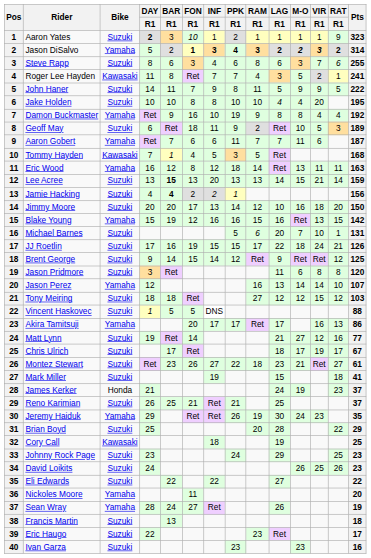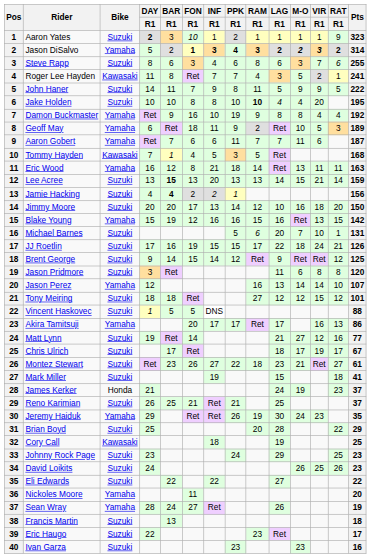 <table class="wikitable" style="font-size: 85%; text-align: center">
 <tr valign="top">
 <th valign="middle" rowspan=2>Pos</th>
 <th valign="middle" rowspan=2>Rider</th>
 <th valign="middle" rowspan=2>Bike</th>
 <th>DAY<br></th>
 <th>BAR<br></th>
 <th>FON<br></th>
 <th>INF<br></th>
 <th>PPK<br></th>
 <th>RAM<br></th>
 <th>LAG<br></th>
 <th>M-O<br></th>
 <th>VIR<br></th>
 <th>RAT<br></th>
 <th valign="middle" rowspan=2>Pts</th>
 </tr>
 <tr>
 <th>R1</th>
 <th>R1</th>
 <th>R1</th>
 <th>R1</th>
 <th>R1</th>
 <th>R1</th>
 <th>R1</th>
 <th>R1</th>
 <th>R1</th>
 <th>R1</th>
 </tr>
 <tr>
 <th>1</th>
 <td align="left"> Aaron Yates</td>
 <td><a href='#'>Suzuki</a></td>
 <td style="background:#dfdfdf;"><strong>2</strong></td>
 <td style="background:#ffdf9f;">3</td>
 <td style="background:#dfffdf;"><em>10</em></td>
 <td style="background:#ffffbf;">1</td>
 <td style="background:#dfdfdf;">2</td>
 <td style="background:#ffffbf;">1</td>
 <td style="background:#ffffbf;">1</td>
 <td style="background:#ffffbf;">1</td>
 <td style="background:#ffffbf;">1</td>
 <td style="background:#dfffdf;">9</td>
 <th>323</th>
 </tr>
 <tr>
 <th>2</th>
 <td align="left"> Jason DiSalvo</td>
 <td><a href='#'>Yamaha</a></td>
 <td style="background:#dfffdf;">5</td>
 <td style="background:#dfdfdf;">2</td>
 <td style="background:#ffffbf;"><strong>1</strong></td>
 <td style="background:#ffdf9f;"><strong>3</strong></td>
 <td style="background:#dfffdf;"><strong>4</strong></td>
 <td style="background:#ffdf9f;"><strong>3</strong></td>
 <td style="background:#dfdfdf;"><strong>2</strong></td>
 <td style="background:#dfdfdf;"><strong><em>2</em></strong></td>
 <td style="background:#ffdf9f;"><strong><em>3</em></strong></td>
 <td style="background:#dfdfdf;"><strong>2</strong></td>
 <th>314</th>
 </tr>
 <tr>
 <th>3</th>
 <td align="left"> <a href='#'>Steve Rapp</a></td>
 <td><a href='#'>Suzuki</a></td>
 <td style="background:#dfffdf;">8</td>
 <td style="background:#dfffdf;">6</td>
 <td style="background:#ffdf9f;">3</td>
 <td style="background:#dfffdf;">4</td>
 <td style="background:#dfffdf;">6</td>
 <td style="background:#dfffdf;">8</td>
 <td style="background:#dfffdf;">6</td>
 <td style="background:#ffdf9f;">3</td>
 <td style="background:#dfffdf;">7</td>
 <td style="background:#dfffdf;"><em>6</em></td>
 <th>255</th>
 </tr>
 <tr>
 <th>4</th>
 <td align="left"> Roger Lee Hayden</td>
 <td><a href='#'>Kawasaki</a></td>
 <td style="background:#dfffdf;">11</td>
 <td style="background:#dfffdf;">8</td>
 <td style="background:#efcfff;">Ret</td>
 <td style="background:#dfffdf;">7</td>
 <td style="background:#dfffdf;">7</td>
 <td style="background:#dfffdf;">4</td>
 <td style="background:#ffdf9f;">3</td>
 <td style="background:#dfffdf;">5</td>
 <td style="background:#dfdfdf;">2</td>
 <td style="background:#ffffbf;">1</td>
 <th>241</th>
 </tr>
 <tr>
 <th>5</th>
 <td align="left"> <a href='#'>John Haner</a></td>
 <td><a href='#'>Suzuki</a></td>
 <td style="background:#dfffdf;">14</td>
 <td style="background:#dfffdf;">11</td>
 <td style="background:#dfffdf;">7</td>
 <td style="background:#dfffdf;">9</td>
 <td style="background:#dfffdf;">8</td>
 <td style="background:#dfffdf;">11</td>
 <td style="background:#dfffdf;">5</td>
 <td style="background:#dfffdf;">9</td>
 <td style="background:#dfffdf;">9</td>
 <td style="background:#dfffdf;">5</td>
 <th>222</th>
 </tr>
 <tr>
 <th>6</th>
 <td align="left"> <a href='#'>Jake Holden</a></td>
 <td><a href='#'>Suzuki</a></td>
 <td style="background:#dfffdf;">10</td>
 <td style="background:#dfffdf;">10</td>
 <td style="background:#dfffdf;">8</td>
 <td style="background:#dfffdf;">8</td>
 <td style="background:#dfffdf;">10</td>
-<td style="background:#dfffdf;">10</td>
+<td style="background:#dfffdf;"><strong>10</strong></td>
 <td style="background:#dfffdf;"><em>4</em></td>
 <td style="background:#dfffdf;">4</td>
 <td style="background:#dfffdf;">20</td>
 <td></td>
 <th>195</th>
 </tr>
 <tr>
 <th>7</th>
 <td align="left"> <a href='#'>Damon Buckmaster</a></td>
 <td><a href='#'>Yamaha</a></td>
 <td style="background:#efcfff;">Ret</td>
 <td style="background:#dfffdf;">9</td>
 <td style="background:#dfffdf;">16</td>
 <td style="background:#dfffdf;">10</td>
 <td style="background:#dfffdf;">19</td>
 <td style="background:#dfffdf;">9</td>
 <td style="background:#dfffdf;">8</td>
 <td style="background:#dfffdf;">8</td>
 <td style="background:#dfffdf;">4</td>
 <td style="background:#dfffdf;">4</td>
 <th>192</th>
 </tr>
 <tr>
 <th>8</th>
 <td align="left"> <a href='#'>Geoff May</a></td>
-<td><a href='#'>Suzuki</a></td>
+<td><a href='#'>Yamaha</a></td>
 <td style="background:#dfffdf;">6</td>
 <td style="background:#efcfff;">Ret</td>
 <td style="background:#dfffdf;">18</td>
 <td style="background:#dfffdf;">11</td>
 <td style="background:#dfffdf;">9</td>
 <td style="background:#dfdfdf;">2</td>
 <td style="background:#efcfff;">Ret</td>
 <td style="background:#dfffdf;">10</td>
 <td style="background:#dfffdf;">5</td>
 <td style="background:#ffdf9f;">3</td>
 <th>189</th>
 </tr>
 <tr>
 <th>9</th>
 <td align="left"> <a href='#'>Aaron Gobert</a></td>
 <td><a href='#'>Yamaha</a></td>
 <td style="background:#efcfff;">Ret</td>
 <td style="background:#dfffdf;">7</td>
 <td style="background:#dfffdf;">6</td>
 <td style="background:#dfffdf;">6</td>
 <td style="background:#dfffdf;">11</td>
 <td style="background:#dfffdf;">7</td>
 <td style="background:#dfffdf;">7</td>
 <td style="background:#dfffdf;">11</td>
 <td style="background:#dfffdf;">6</td>
 <td></td>
 <th>187</th>
 </tr>
 <tr>
 <th>10</th>
 <td align="left"> <a href='#'>Tommy Hayden</a></td>
 <td><a href='#'>Kawasaki</a></td>
 <td style="background:#dfffdf;">7</td>
 <td style="background:#ffffbf;"><em>1</em></td>
 <td style="background:#dfffdf;">4</td>
 <td style="background:#dfffdf;">5</td>
 <td style="background:#ffdf9f;">3</td>
 <td style="background:#dfffdf;">5</td>
 <td style="background:#efcfff;">Ret</td>
 <td></td>
 <td></td>
 <td></td>
 <th>168</th>
 </tr>
 <tr>
 <th>11</th>
 <td align="left"> <a href='#'>Eric Wood</a></td>
 <td><a href='#'>Yamaha</a></td>
 <td style="background:#dfffdf;">16</td>
 <td style="background:#dfffdf;">12</td>
 <td style="background:#dfffdf;">8</td>
-<td style="background:#dfffdf;">12</td>
+<td style="background:#dfffdf;">21</td>
 <td style="background:#dfffdf;">18</td>
 <td style="background:#dfffdf;">14</td>
 <td style="background:#efcfff;">Ret</td>
 <td style="background:#dfffdf;">13</td>
 <td style="background:#dfffdf;">11</td>
 <td style="background:#dfffdf;">11</td>
 <th>163</th>
 </tr>
 <tr>
 <th>12</th>
 <td align="left"> <a href='#'>Lee Acree</a></td>
 <td><a href='#'>Suzuki</a></td>
 <td style="background:#dfffdf;">13</td>
 <td style="background:#dfffdf;"><strong>15</strong></td>
 <td style="background:#dfffdf;">13</td>
 <td style="background:#dfffdf;">20</td>
 <td style="background:#dfffdf;">13</td>
 <td style="background:#dfffdf;">13</td>
 <td style="background:#dfffdf;">14</td>
 <td style="background:#dfffdf;">15</td>
 <td style="background:#dfffdf;">21</td>
 <td style="background:#dfffdf;">14</td>
 <th>159</th>
 </tr>
 <tr>
 <th>13</th>
 <td align="left"> <a href='#'>Jamie Hacking</a></td>
 <td><a href='#'>Suzuki</a></td>
 <td style="background:#dfffdf;">4</td>
 <td style="background:#dfffdf;"><strong>4</strong></td>
 <td style="background:#dfdfdf;">2</td>
 <td style="background:#dfdfdf;"><em>2</em></td>
 <td style="background:#ffffbf;"><em>1</em></td>
 <td></td>
 <td></td>
 <td></td>
 <td></td>
 <td></td>
 <th>156</th>
 </tr>
 <tr>
 <th>14</th>
 <td align="left"> <a href='#'>Jimmy Moore</a></td>
 <td><a href='#'>Suzuki</a></td>
 <td style="background:#dfffdf;">20</td>
 <td style="background:#dfffdf;">20</td>
 <td style="background:#dfffdf;">17</td>
 <td style="background:#dfffdf;">13</td>
 <td style="background:#dfffdf;">14</td>
 <td style="background:#dfffdf;">12</td>
 <td style="background:#dfffdf;">10</td>
 <td style="background:#dfffdf;">16</td>
 <td style="background:#dfffdf;">18</td>
 <td style="background:#dfffdf;">20</td>
 <th>150</th>
 </tr>
 <tr>
 <th>15</th>
 <td align="left"> <a href='#'>Blake Young</a></td>
 <td><a href='#'>Yamaha</a></td>
 <td style="background:#dfffdf;">15</td>
 <td style="background:#dfffdf;">19</td>
 <td style="background:#dfffdf;">12</td>
 <td style="background:#dfffdf;">16</td>
 <td style="background:#dfffdf;">16</td>
 <td style="background:#dfffdf;">15</td>
 <td style="background:#dfffdf;">16</td>
 <td style="background:#efcfff;">Ret</td>
 <td style="background:#dfffdf;">13</td>
 <td style="background:#dfffdf;">15</td>
 <th>142</th>
 </tr>
 <tr>
 <th>16</th>
 <td align="left"> <a href='#'>Michael Barnes</a></td>
 <td><a href='#'>Suzuki</a></td>
 <td></td>
 <td></td>
 <td></td>
 <td></td>
 <td style="background:#dfffdf;">5</td>
 <td style="background:#dfffdf;"><em>6</em></td>
 <td style="background:#dfffdf;">20</td>
 <td style="background:#dfffdf;">7</td>
 <td style="background:#dfffdf;">10</td>
 <td style="background:#dfffdf;">1</td>
 <th>131</th>
 </tr>
 <tr>
 <th>17</th>
 <td align="left"> <a href='#'>JJ Roetlin</a></td>
 <td><a href='#'>Suzuki</a></td>
 <td style="background:#dfffdf;">17</td>
 <td style="background:#dfffdf;">16</td>
 <td style="background:#dfffdf;">19</td>
 <td style="background:#dfffdf;">15</td>
 <td style="background:#dfffdf;">15</td>
 <td style="background:#dfffdf;">17</td>
 <td style="background:#dfffdf;">22</td>
 <td style="background:#dfffdf;">18</td>
 <td style="background:#dfffdf;">24</td>
 <td style="background:#dfffdf;">21</td>
 <th>126</th>
 </tr>
 <tr>
 <th>18</th>
 <td align="left"> <a href='#'>Brent George</a></td>
 <td><a href='#'>Suzuki</a></td>
 <td style="background:#dfffdf;">9</td>
 <td style="background:#dfffdf;">14</td>
 <td style="background:#dfffdf;">15</td>
 <td style="background:#dfffdf;">14</td>
 <td style="background:#dfffdf;">12</td>
 <td style="background:#efcfff;">Ret</td>
 <td style="background:#dfffdf;">9</td>
 <td style="background:#efcfff;">Ret</td>
 <td style="background:#efcfff;">Ret</td>
 <td style="background:#dfffdf;">12</td>
 <th>125</th>
 </tr>
 <tr>
 <th>19</th>
 <td align="left"> <a href='#'>Jason Pridmore</a></td>
 <td><a href='#'>Suzuki</a></td>
 <td style="background:#ffdf9f;">3</td>
 <td style="background:#efcfff;">Ret</td>
 <td></td>
 <td></td>
 <td></td>
 <td></td>
 <td style="background:#dfffdf;">11</td>
 <td style="background:#dfffdf;">6</td>
 <td style="background:#dfffdf;">8</td>
 <td style="background:#dfffdf;">8</td>
 <th>120</th>
 </tr>
 <tr>
 <th>20</th>
 <td align="left"> <a href='#'>Jason Perez</a></td>
 <td><a href='#'>Yamaha</a></td>
 <td style="background:#dfffdf;">12</td>
 <td></td>
 <td></td>
 <td></td>
 <td></td>
 <td style="background:#dfffdf;">16</td>
 <td style="background:#dfffdf;">13</td>
 <td style="background:#dfffdf;">14</td>
 <td style="background:#dfffdf;">14</td>
 <td style="background:#dfffdf;">10</td>
 <th>107</th>
 </tr>
 <tr>
 <th>21</th>
 <td align="left"> <a href='#'>Tony Meiring</a></td>
 <td><a href='#'>Suzuki</a></td>
 <td style="background:#dfffdf;">18</td>
 <td style="background:#dfffdf;">18</td>
 <td style="background:#efcfff;">Ret</td>
 <td></td>
 <td></td>
 <td style="background:#dfffdf;">27</td>
 <td style="background:#dfffdf;">12</td>
 <td style="background:#dfffdf;">12</td>
 <td style="background:#dfffdf;">15</td>
 <td style="background:#dfffdf;">12</td>
-<th>103</th>
+<th>101</th>
 </tr>
 <tr>
 <th>22</th>
 <td align="left"> <a href='#'>Vincent Haskovec</a></td>
 <td><a href='#'>Suzuki</a></td>
 <td style="background:#ffffbf;"><em>1</em></td>
 <td style="background:#dfffdf;">5</td>
 <td style="background:#dfffdf;">5</td>
 <td style="background:#ffffff;">DNS</td>
 <td></td>
 <td></td>
 <td></td>
 <td></td>
 <td></td>
 <td></td>
 <th>88</th>
 </tr>
 <tr>
 <th>23</th>
 <td align="left"> <a href='#'>Akira Tamitsuji</a></td>
 <td><a href='#'>Yamaha</a></td>
 <td></td>
 <td></td>
 <td style="background:#dfffdf;">20</td>
 <td style="background:#dfffdf;">17</td>
 <td style="background:#dfffdf;">17</td>
 <td style="background:#efcfff;">Ret</td>
 <td style="background:#dfffdf;">17</td>
 <td></td>
 <td style="background:#dfffdf;">16</td>
 <td style="background:#dfffdf;">13</td>
 <th>86</th>
 </tr>
 <tr>
 <th>24</th>
 <td align="left"> <a href='#'>Matt Lynn</a></td>
 <td><a href='#'>Suzuki</a></td>
 <td style="background:#dfffdf;">19</td>
 <td style="background:#efcfff;">Ret</td>
 <td style="background:#dfffdf;">14</td>
 <td></td>
 <td></td>
 <td></td>
 <td style="background:#dfffdf;">21</td>
 <td style="background:#dfffdf;">27</td>
 <td style="background:#dfffdf;">12</td>
 <td style="background:#dfffdf;">16</td>
 <th>77</th>
 </tr>
 <tr>
 <th>25</th>
 <td align="left"> <a href='#'>Chris Ulrich</a></td>
 <td><a href='#'>Suzuki</a></td>
 <td></td>
 <td style="background:#dfffdf;">17</td>
 <td style="background:#efcfff;">Ret</td>
 <td></td>
 <td></td>
 <td></td>
 <td style="background:#dfffdf;">18</td>
 <td style="background:#dfffdf;">17</td>
 <td style="background:#dfffdf;">19</td>
 <td style="background:#dfffdf;">17</td>
 <th>67</th>
 </tr>
 <tr>
 <th>26</th>
 <td align="left"> <a href='#'>Montez Stewart</a></td>
 <td><a href='#'>Suzuki</a></td>
 <td style="background:#efcfff;">Ret</td>
 <td style="background:#dfffdf;">23</td>
 <td style="background:#dfffdf;">26</td>
 <td style="background:#dfffdf;">27</td>
 <td style="background:#dfffdf;">22</td>
 <td style="background:#dfffdf;">18</td>
 <td style="background:#dfffdf;">23</td>
 <td style="background:#dfffdf;">21</td>
 <td style="background:#efcfff;">Ret</td>
 <td style="background:#dfffdf;">27</td>
 <th>61</th>
 </tr>
 <tr>
 <th>27</th>
 <td align="left"> <a href='#'>Mark Miller</a></td>
 <td><a href='#'>Suzuki</a></td>
 <td></td>
 <td></td>
 <td></td>
 <td style="background:#dfffdf;">19</td>
 <td></td>
 <td></td>
 <td style="background:#dfffdf;">15</td>
 <td></td>
 <td></td>
 <td style="background:#dfffdf;">18</td>
 <th>41</th>
 </tr>
 <tr>
 <th>28</th>
 <td align="left"> <a href='#'>James Kerker</a></td>
 <td>Honda</td>
 <td style="background:#dfffdf;">21</td>
 <td></td>
 <td></td>
 <td></td>
 <td></td>
 <td></td>
 <td style="background:#dfffdf;">24</td>
 <td style="background:#dfffdf;">19</td>
 <td></td>
 <td style="background:#dfffdf;">23</td>
 <th>37</th>
 </tr>
 <tr>
 <th>29</th>
 <td align="left"> <a href='#'>Reno Karimian</a></td>
 <td><a href='#'>Suzuki</a></td>
 <td style="background:#dfffdf;">26</td>
 <td style="background:#dfffdf;">25</td>
 <td style="background:#dfffdf;">21</td>
 <td style="background:#efcfff;">Ret</td>
 <td style="background:#dfffdf;">21</td>
 <td></td>
 <td style="background:#dfffdf;">25</td>
 <td></td>
 <td></td>
 <td></td>
 <th>37</th>
 </tr>
 <tr>
 <th>30</th>
 <td align="left"> <a href='#'>Jeremy Haiduk</a></td>
 <td><a href='#'>Yamaha</a></td>
 <td style="background:#dfffdf;">29</td>
 <td></td>
 <td style="background:#efcfff;">Ret</td>
 <td style="background:#efcfff;">Ret</td>
 <td style="background:#dfffdf;">26</td>
 <td style="background:#dfffdf;">19</td>
 <td style="background:#dfffdf;">30</td>
 <td style="background:#dfffdf;">24</td>
 <td style="background:#dfffdf;">23</td>
 <td></td>
 <th>35</th>
 </tr>
 <tr>
 <th>31</th>
 <td align="left"> <a href='#'>Brian Boyd</a></td>
 <td><a href='#'>Suzuki</a></td>
 <td style="background:#dfffdf;">25</td>
 <td></td>
 <td></td>
 <td></td>
 <td></td>
 <td style="background:#dfffdf;">20</td>
 <td style="background:#dfffdf;">28</td>
 <td></td>
 <td></td>
 <td style="background:#dfffdf;">22</td>
 <th>29</th>
 </tr>
 <tr>
 <th>32</th>
 <td align="left"> <a href='#'>Cory Call</a></td>
 <td><a href='#'>Kawasaki</a></td>
 <td></td>
 <td></td>
 <td></td>
 <td style="background:#dfffdf;">18</td>
 <td></td>
 <td></td>
 <td style="background:#dfffdf;">19</td>
 <td></td>
 <td></td>
 <td></td>
 <th>25</th>
 </tr>
 <tr>
 <th>33</th>
 <td align="left"> <a href='#'>Johnny Rock Page</a></td>
 <td><a href='#'>Suzuki</a></td>
 <td style="background:#dfffdf;">23</td>
 <td></td>
 <td></td>
 <td></td>
 <td style="background:#dfffdf;">24</td>
 <td></td>
 <td style="background:#dfffdf;">29</td>
 <td></td>
 <td></td>
 <td style="background:#dfffdf;">25</td>
 <th>23</th>
 </tr>
 <tr>
 <th>34</th>
 <td align="left"> <a href='#'>David Loikits</a></td>
 <td><a href='#'>Suzuki</a></td>
 <td style="background:#dfffdf;">24</td>
 <td></td>
 <td></td>
 <td></td>
 <td></td>
 <td></td>
 <td></td>
 <td style="background:#dfffdf;">26</td>
 <td style="background:#dfffdf;">25</td>
 <td style="background:#dfffdf;">26</td>
 <th>23</th>
 </tr>
 <tr>
 <th>35</th>
 <td align="left"> <a href='#'>Eli Edwards</a></td>
 <td><a href='#'>Suzuki</a></td>
 <td></td>
 <td style="background:#dfffdf;">22</td>
 <td></td>
 <td style="background:#dfffdf;">22</td>
 <td></td>
 <td></td>
 <td style="background:#dfffdf;">27</td>
 <td></td>
 <td></td>
 <td></td>
 <th>22</th>
 </tr>
 <tr>
 <th>36</th>
 <td align="left"> <a href='#'>Nickoles Moore</a></td>
 <td><a href='#'>Yamaha</a></td>
 <td></td>
 <td></td>
 <td style="background:#dfffdf;">11</td>
 <td></td>
 <td></td>
 <td></td>
 <td></td>
 <td></td>
 <td></td>
 <td></td>
 <th>20</th>
 </tr>
 <tr>
 <th>37</th>
 <td align="left"> <a href='#'>Sean Wray</a></td>
 <td><a href='#'>Yamaha</a></td>
 <td style="background:#dfffdf;">28</td>
 <td style="background:#dfffdf;">24</td>
 <td style="background:#dfffdf;">27</td>
 <td style="background:#efcfff;">Ret</td>
 <td></td>
 <td></td>
 <td style="background:#dfffdf;">26</td>
 <td></td>
 <td></td>
 <td></td>
 <th>19</th>
 </tr>
 <tr>
 <th>38</th>
 <td align="left"> <a href='#'>Francis Martin</a></td>
 <td><a href='#'>Suzuki</a></td>
 <td></td>
 <td style="background:#dfffdf;">13</td>
 <td></td>
 <td></td>
 <td></td>
 <td></td>
 <td></td>
 <td></td>
 <td></td>
 <td></td>
 <th>18</th>
 </tr>
 <tr>
 <th>39</th>
 <td align="left"> <a href='#'>Eric Haugo</a></td>
 <td><a href='#'>Suzuki</a></td>
 <td style="background:#dfffdf;">22</td>
 <td></td>
 <td></td>
 <td></td>
 <td></td>
 <td style="background:#dfffdf;">23</td>
 <td style="background:#efcfff;">Ret</td>
 <td></td>
 <td></td>
 <td></td>
 <th>17</th>
 </tr>
 <tr>
 <th>40</th>
 <td align="left"> <a href='#'>Ivan Garza</a></td>
 <td><a href='#'>Suzuki</a></td>
 <td></td>
 <td></td>
 <td></td>
 <td></td>
 <td style="background:#dfffdf;">23</td>
 <td></td>
 <td></td>
 <td style="background:#dfffdf;">23</td>
 <td></td>
 <td></td>
 <th>16</th>
 </tr>
 </table>
